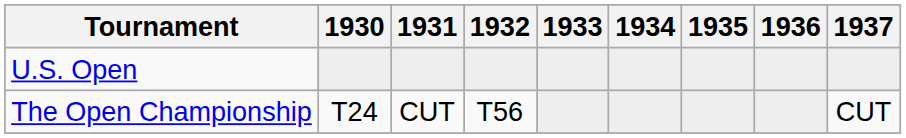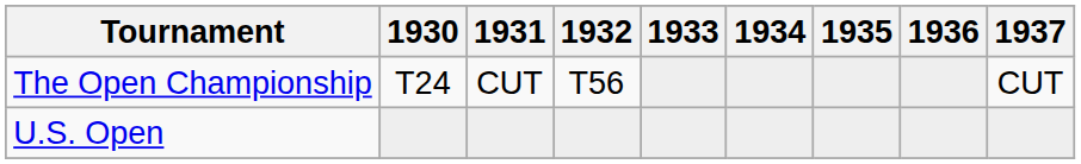 <table class="wikitable" style="font-size:95%;text-align:center;">
 <tr>
 <th>Tournament</th>
 <th>1930</th>
 <th>1931</th>
 <th>1932</th>
 <th>1933</th>
 <th>1934</th>
 <th>1935</th>
 <th>1936</th>
 <th>1937</th>
 </tr>
 <tr>
+<td align=left><a href='#'>The Open Championship</a></td>
+<td>T24</td>
+<td>CUT</td>
+<td>T56</td>
+<td style="background:#eeeeee;"></td>
+<td style="background:#eeeeee;"></td>
+<td style="background:#eeeeee;"></td>
+<td style="background:#eeeeee;"></td>
+<td>CUT</td>
+</tr>
+<tr>
 <td align=left><a href='#'>U.S. Open</a></td>
 <td style="background:#eeeeee;"></td>
 <td style="background:#eeeeee;"></td>
 <td style="background:#eeeeee;"></td>
 <td style="background:#eeeeee;"></td>
 <td style="background:#eeeeee;"></td>
 <td style="background:#eeeeee;"></td>
 <td style="background:#eeeeee;"></td>
 <td style="background:#eeeeee;"></td>
 </tr>
-<tr>
-<td align=left><a href='#'>The Open Championship</a></td>
-<td>T24</td>
-<td>CUT</td>
-<td>T56</td>
-<td style="background:#eeeeee;"></td>
-<td style="background:#eeeeee;"></td>
-<td style="background:#eeeeee;"></td>
-<td style="background:#eeeeee;"></td>
-<td>CUT</td>
-</tr>
 </table>
